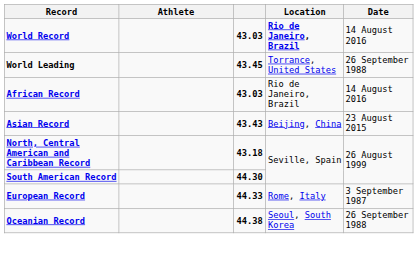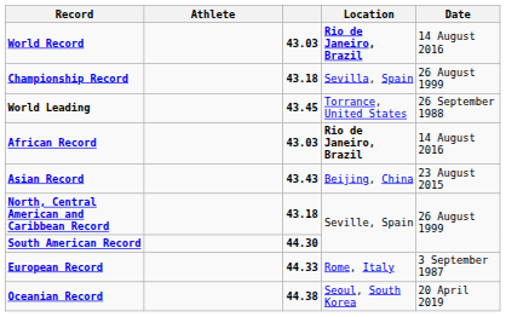 <table class="wikitable">
 <tr>
 <th width=28%>Record</th>
 <th width=28%>Athlete</th>
 <th width=8%></th>
 <th width=19%>Location</th>
 <th width=17%>Date</th>
 </tr>
 <tr>
 <td><strong><a href='#'>World Record</a></strong></td>
 <td></td>
 <td align=center><strong>43.03</strong></td>
 <td><strong><a href='#'>Rio de Janeiro</a>, <a href='#'>Brazil</a></strong></td>
 <td>14 August 2016</td>
 </tr>
 <tr>
+<td><strong><a href='#'>Championship Record</a></strong></td>
+<td></td>
+<td align=center><strong>43.18</strong></td>
+<td><a href='#'>Sevilla</a>, <a href='#'>Spain</a></td>
+<td>26 August 1999</td>
+</tr>
+<tr>
 <td><strong>World Leading</strong></td>
 <td></td>
 <td align=center><strong>43.45</strong></td>
 <td><a href='#'>Torrance</a>, <a href='#'>United States</a></td>
 <td>26 September 1988</td>
 </tr>
 <tr>
 <td><strong><a href='#'>African Record</a></strong></td>
 <td></td>
 <td align=center><strong>43.03</strong></td>
-<td>Rio de Janeiro, Brazil</td>
+<td><strong>Rio de Janeiro, Brazil</strong></td>
 <td>14 August 2016</td>
 </tr>
 <tr>
 <td><strong><a href='#'>Asian Record</a></strong></td>
 <td></td>
 <td align=center><strong>43.43</strong></td>
 <td><a href='#'>Beijing</a>, <a href='#'>China</a></td>
 <td>23 August 2015</td>
 </tr>
 <tr>
 <td><strong><a href='#'>North, Central American and Caribbean Record</a></strong></td>
 <td></td>
 <td align=center><strong>43.18</strong></td>
 <td rowspan=2>Seville, Spain</td>
 <td rowspan=2>26 August 1999</td>
 </tr>
 <tr>
 <td><strong><a href='#'>South American Record</a></strong></td>
 <td></td>
 <td align=center><strong>44.30</strong></td>
 </tr>
 <tr>
 <td><strong><a href='#'>European Record</a></strong></td>
 <td></td>
 <td align=center><strong>44.33</strong></td>
 <td><a href='#'>Rome</a>, <a href='#'>Italy</a></td>
 <td>3 September 1987</td>
 </tr>
 <tr>
 <td><strong><a href='#'>Oceanian Record</a></strong></td>
 <td></td>
 <td align=center><strong>44.38</strong></td>
 <td><a href='#'>Seoul</a>, <a href='#'>South Korea</a></td>
-<td>26 September 1988</td>
+<td>20 April 2019</td>
 </tr>
 </table>
